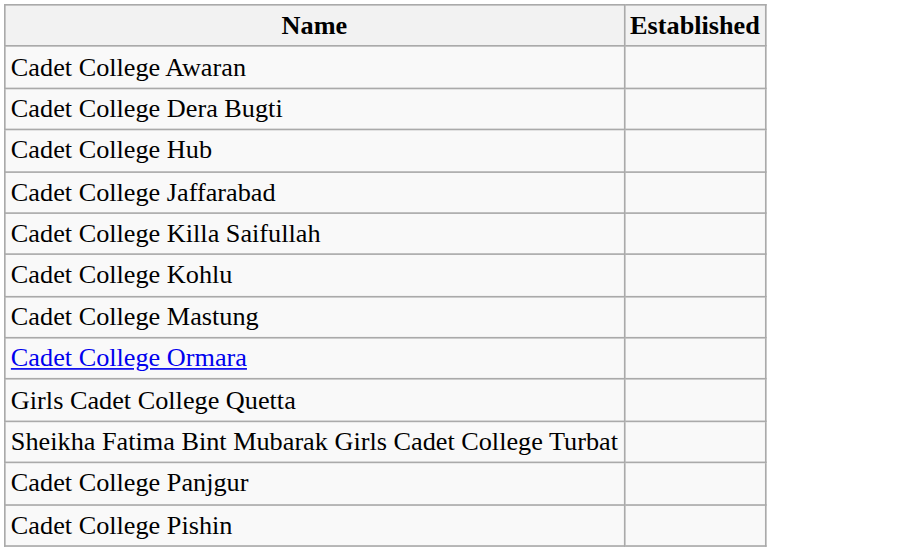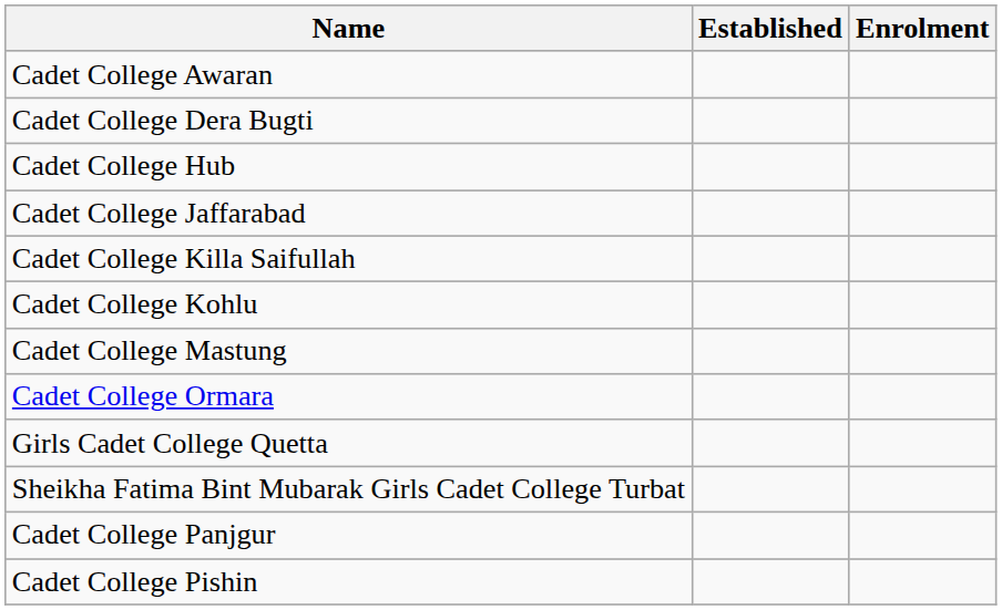 <table class="wikitable sortable static-row-numbers static-row-header-hash">
 <tr>
 <th>Name</th>
 <th>Established</th>
+<th>Enrolment</th>
 </tr>
 <tr>
 <td>Cadet College Awaran</td>
+<td></td>
 <td></td>
 </tr>
 <tr>
 <td>Cadet College Dera Bugti</td>
 <td></td>
+<td></td>
 </tr>
 <tr>
 <td>Cadet College Hub</td>
+<td></td>
 <td></td>
 </tr>
 <tr>
 <td>Cadet College Jaffarabad</td>
 <td></td>
+<td></td>
 </tr>
 <tr>
 <td>Cadet College Killa Saifullah</td>
+<td></td>
 <td></td>
 </tr>
 <tr>
 <td>Cadet College Kohlu</td>
 <td></td>
+<td></td>
 </tr>
 <tr>
 <td>Cadet College Mastung</td>
+<td></td>
 <td></td>
 </tr>
 <tr>
 <td><a href='#'>Cadet College Ormara</a></td>
 <td></td>
+<td></td>
 </tr>
 <tr>
 <td>Girls Cadet College Quetta</td>
+<td></td>
 <td></td>
 </tr>
 <tr>
 <td>Sheikha Fatima Bint Mubarak Girls Cadet College Turbat</td>
 <td></td>
+<td></td>
 </tr>
 <tr>
 <td>Cadet College Panjgur</td>
+<td></td>
 <td></td>
 </tr>
 <tr>
 <td>Cadet College Pishin</td>
 <td></td>
+<td></td>
 </tr>
 </table>
